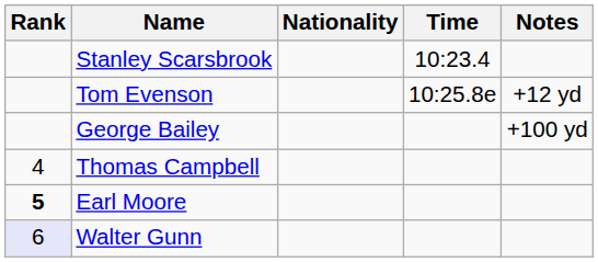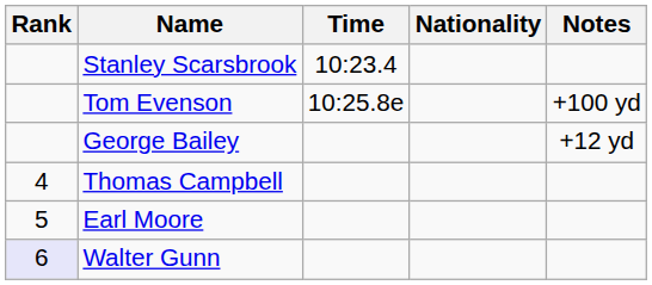 <table class="wikitable sortable" style=" text-align:center">
 <tr>
 <th>Rank</th>
 <th>Name</th>
+<th>Time</th>
 <th>Nationality</th>
-<th>Time</th>
 <th>Notes</th>
 </tr>
 <tr>
 <td></td>
 <td align=left><a href='#'>Stanley Scarsbrook</a></td>
+<td>10:23.4</td>
 <td align=left></td>
-<td>10:23.4</td>
 <td></td>
 </tr>
 <tr>
 <td></td>
 <td align=left><a href='#'>Tom Evenson</a></td>
+<td>10:25.8e</td>
 <td align=left></td>
-<td>10:25.8e</td>
-<td>+12 yd</td>
+<td>+100 yd</td>
 </tr>
 <tr>
 <td></td>
 <td align=left><a href='#'>George Bailey</a></td>
+<td></td>
 <td align=left></td>
-<td></td>
-<td>+100 yd</td>
+<td>+12 yd</td>
 </tr>
 <tr>
 <td>4</td>
 <td align=left><a href='#'>Thomas Campbell</a></td>
+<td></td>
 <td align=left></td>
-<td></td>
 <td></td>
 </tr>
 <tr>
-<td><strong>5</strong></td>
+<td>5</td>
 <td align=left><a href='#'>Earl Moore</a></td>
+<td></td>
 <td align=left></td>
-<td></td>
 <td></td>
 </tr>
 <tr>
 <td style="background: lavender;">6</td>
 <td align=left><a href='#'>Walter Gunn</a></td>
+<td></td>
 <td align=left></td>
-<td></td>
 <td></td>
 </tr>
 </table>
